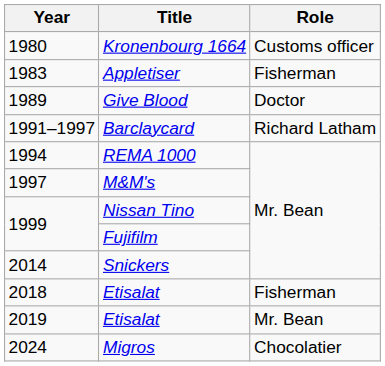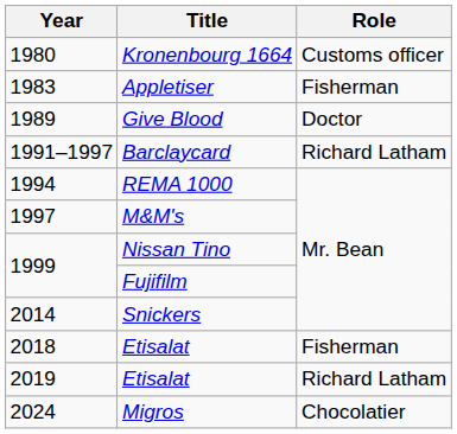 <table class="wikitable">
 <tr>
 <th>Year</th>
 <th>Title</th>
 <th>Role</th>
 </tr>
 <tr>
 <td>1980</td>
 <td><em><a href='#'>Kronenbourg 1664</a></em></td>
 <td>Customs officer</td>
 </tr>
 <tr>
 <td>1983</td>
 <td><em><a href='#'>Appletiser</a></em></td>
 <td>Fisherman</td>
 </tr>
 <tr>
 <td>1989</td>
 <td><em><a href='#'>Give Blood</a></em></td>
 <td>Doctor</td>
 </tr>
 <tr>
 <td>1991–1997</td>
 <td><em><a href='#'>Barclaycard</a></em></td>
 <td>Richard Latham</td>
 </tr>
 <tr>
 <td>1994</td>
 <td><em><a href='#'>REMA 1000</a></em></td>
 <td rowspan="5">Mr. Bean</td>
 </tr>
 <tr>
 <td>1997</td>
 <td><em><a href='#'>M&M's</a></em></td>
 </tr>
 <tr>
 <td rowspan="2">1999</td>
 <td><em><a href='#'>Nissan Tino</a></em></td>
 </tr>
 <tr>
 <td><em><a href='#'>Fujifilm</a></em></td>
 </tr>
 <tr>
 <td>2014</td>
 <td><em><a href='#'>Snickers</a></em></td>
 </tr>
 <tr>
 <td>2018</td>
 <td><em><a href='#'>Etisalat</a></em></td>
 <td>Fisherman</td>
 </tr>
 <tr>
 <td>2019</td>
 <td><em><a href='#'>Etisalat</a></em></td>
-<td>Mr. Bean</td>
+<td>Richard Latham</td>
 </tr>
 <tr>
 <td>2024</td>
 <td><em><a href='#'>Migros</a></em></td>
 <td>Chocolatier</td>
 </tr>
 </table>
